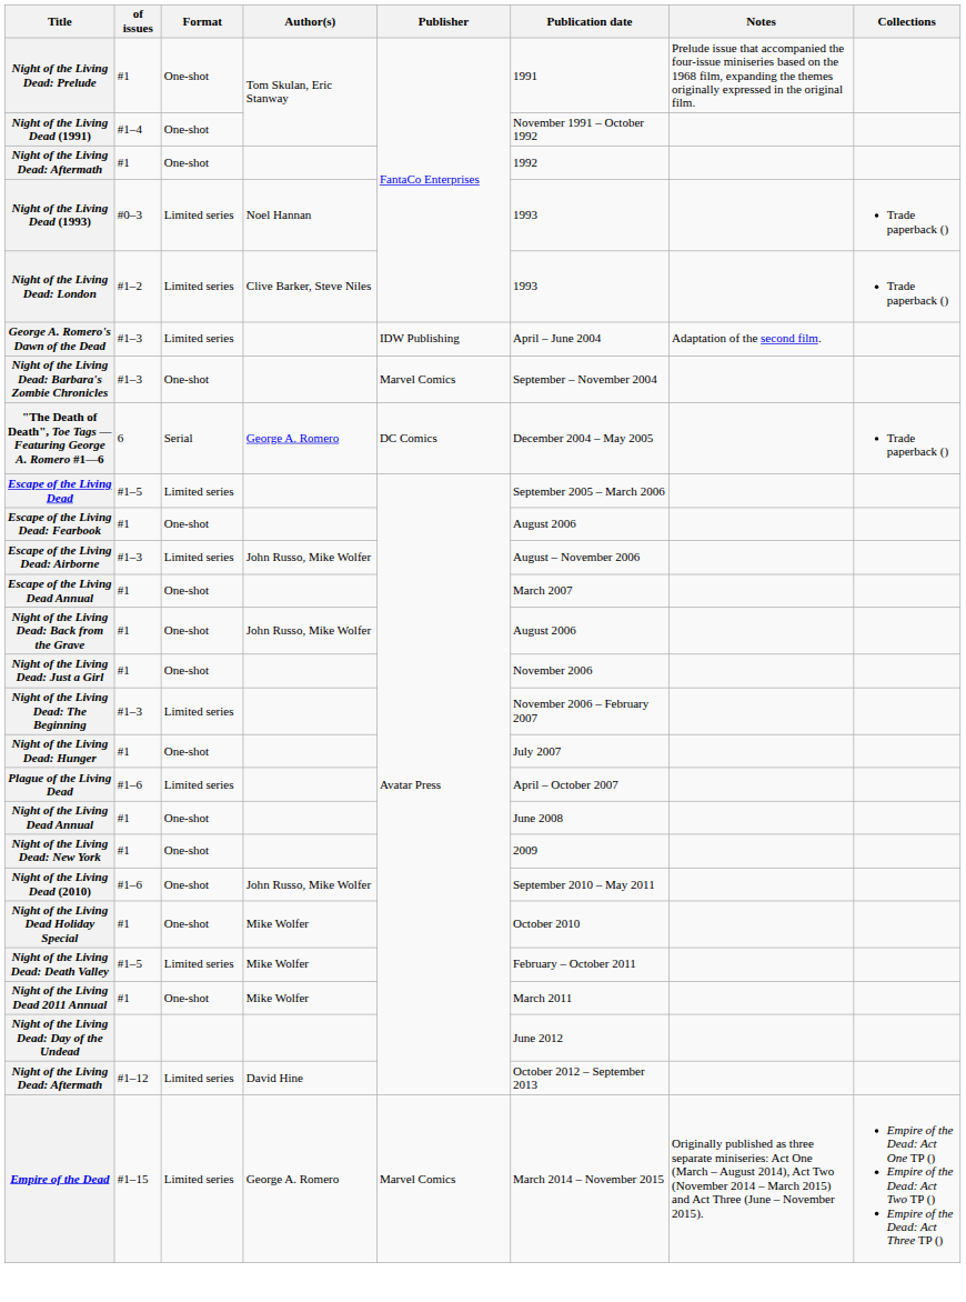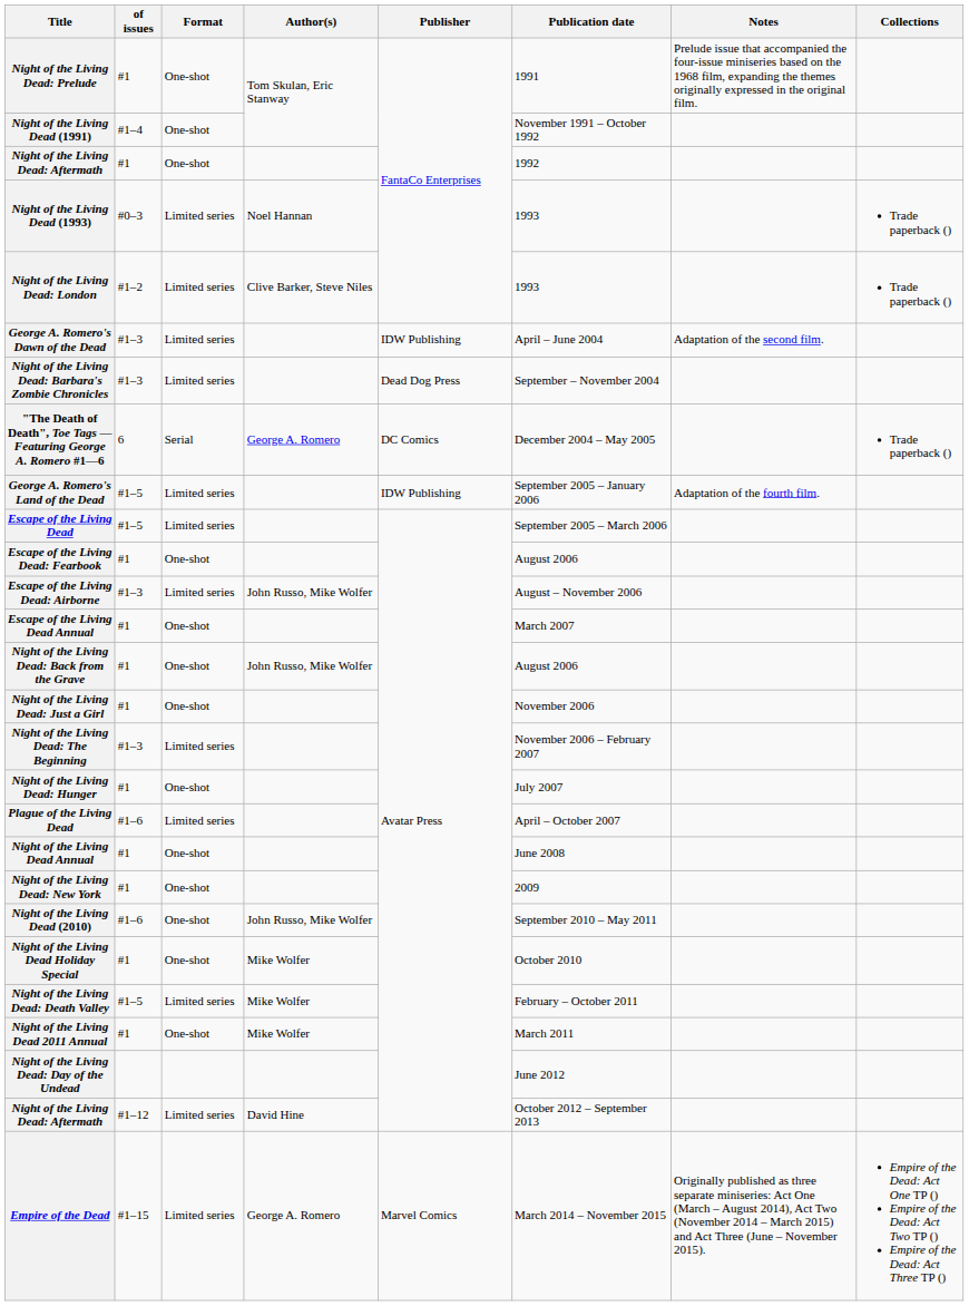 <table class="wikitable">
 <tr>
 <th>Title</th>
 <th style="width:40pt"> of issues</th>
 <th style="width:75pt">Format</th>
 <th style="width:125pt">Author(s)</th>
 <th style="width:125pt">Publisher</th>
 <th style="width:150pt">Publication date</th>
 <th style="width:175pt">Notes</th>
 <th>Collections</th>
 </tr>
 <tr>
 <th><em>Night of the Living Dead: Prelude</em></th>
 <td>#1</td>
 <td>One-shot</td>
 <td rowspan="2">Tom Skulan, Eric Stanway</td>
 <td rowspan="5"><a href='#'>FantaCo Enterprises</a></td>
 <td>1991</td>
 <td>Prelude issue that accompanied the four-issue miniseries based on the 1968 film, expanding the themes originally expressed in the original film.</td>
 <td></td>
 </tr>
 <tr>
 <th><em>Night of the Living Dead</em> (1991)</th>
 <td>#1–4</td>
 <td>One-shot</td>
 <td>November 1991 – October 1992</td>
 <td></td>
 <td></td>
 </tr>
 <tr>
 <th><em>Night of the Living Dead: Aftermath</em></th>
 <td>#1</td>
 <td>One-shot</td>
 <td></td>
 <td>1992</td>
 <td></td>
 <td></td>
 </tr>
 <tr>
 <th><em>Night of the Living Dead</em> (1993)</th>
 <td>#0–3</td>
 <td>Limited series</td>
 <td>Noel Hannan</td>
 <td>1993</td>
 <td></td>
 <td><br><ul><li>Trade paperback ()</li></ul></td>
 </tr>
 <tr>
 <th><em>Night of the Living Dead: London</em></th>
 <td>#1–2</td>
 <td>Limited series</td>
 <td>Clive Barker, Steve Niles</td>
 <td>1993</td>
 <td></td>
 <td><br><ul><li>Trade paperback ()</li></ul></td>
 </tr>
 <tr>
 <th><em>George A. Romero's Dawn of the Dead</em></th>
 <td>#1–3</td>
 <td>Limited series</td>
 <td></td>
 <td>IDW Publishing</td>
 <td>April – June 2004</td>
 <td>Adaptation of the <a href='#'>second film</a>.</td>
 <td></td>
 </tr>
 <tr>
 <th><em>Night of the Living Dead: Barbara's Zombie Chronicles</em></th>
 <td>#1–3</td>
-<td>One-shot</td>
+<td>Limited series</td>
 <td></td>
-<td>Marvel Comics</td>
+<td>Dead Dog Press</td>
 <td>September – November 2004</td>
 <td></td>
 <td></td>
 </tr>
 <tr>
 <th>"The Death of Death", <em>Toe Tags — Featuring George A. Romero</em> #1—6</th>
 <td>6</td>
 <td>Serial</td>
 <td><a href='#'>George A. Romero</a></td>
 <td>DC Comics</td>
 <td>December 2004 – May 2005</td>
 <td></td>
 <td><br><ul><li>Trade paperback ()</li></ul></td>
+</tr>
+<tr>
+<th><em>George A. Romero's Land of the Dead</em></th>
+<td>#1–5</td>
+<td>Limited series</td>
+<td></td>
+<td>IDW Publishing</td>
+<td>September 2005 – January 2006</td>
+<td>Adaptation of the <a href='#'>fourth film</a>.</td>
+<td></td>
 </tr>
 <tr>
 <th><em><a href='#'>Escape of the Living Dead</a></em></th>
 <td>#1–5</td>
 <td>Limited series</td>
 <td></td>
 <td rowspan="17">Avatar Press</td>
 <td>September 2005 – March 2006</td>
 <td></td>
 <td></td>
 </tr>
 <tr>
 <th><em>Escape of the Living Dead: Fearbook</em></th>
 <td>#1</td>
 <td>One-shot</td>
 <td></td>
 <td>August 2006</td>
 <td></td>
 <td></td>
 </tr>
 <tr>
 <th><em>Escape of the Living Dead: Airborne</em></th>
 <td>#1–3</td>
 <td>Limited series</td>
 <td>John Russo, Mike Wolfer</td>
 <td>August – November 2006</td>
 <td></td>
 <td></td>
 </tr>
 <tr>
 <th><em>Escape of the Living Dead Annual</em></th>
 <td>#1</td>
 <td>One-shot</td>
 <td></td>
 <td>March 2007</td>
 <td></td>
 <td></td>
 </tr>
 <tr>
 <th><em>Night of the Living Dead: Back from the Grave</em></th>
 <td>#1</td>
 <td>One-shot</td>
 <td>John Russo, Mike Wolfer</td>
 <td>August 2006</td>
 <td></td>
 <td></td>
 </tr>
 <tr>
 <th><em>Night of the Living Dead: Just a Girl</em></th>
 <td>#1</td>
 <td>One-shot</td>
 <td></td>
 <td>November 2006</td>
 <td></td>
 <td></td>
 </tr>
 <tr>
 <th><em>Night of the Living Dead: The Beginning</em></th>
 <td>#1–3</td>
 <td>Limited series</td>
 <td></td>
 <td>November 2006 – February 2007</td>
 <td></td>
 <td></td>
 </tr>
 <tr>
 <th><em>Night of the Living Dead: Hunger</em></th>
 <td>#1</td>
 <td>One-shot</td>
 <td></td>
 <td>July 2007</td>
 <td></td>
 <td></td>
 </tr>
 <tr>
 <th><em>Plague of the Living Dead</em></th>
 <td>#1–6</td>
 <td>Limited series</td>
 <td></td>
 <td>April – October 2007</td>
 <td></td>
 <td></td>
 </tr>
 <tr>
 <th><em>Night of the Living Dead Annual</em></th>
 <td>#1</td>
 <td>One-shot</td>
 <td></td>
 <td>June 2008</td>
 <td></td>
 <td></td>
 </tr>
 <tr>
 <th><em>Night of the Living Dead: New York</em></th>
 <td>#1</td>
 <td>One-shot</td>
 <td></td>
 <td>2009</td>
 <td></td>
 <td></td>
 </tr>
 <tr>
 <th><em>Night of the Living Dead</em> (2010)</th>
 <td>#1–6</td>
 <td>One-shot</td>
 <td>John Russo, Mike Wolfer</td>
 <td>September 2010 – May 2011</td>
 <td></td>
 <td></td>
 </tr>
 <tr>
 <th><em>Night of the Living Dead Holiday Special</em></th>
 <td>#1</td>
 <td>One-shot</td>
 <td>Mike Wolfer</td>
 <td>October 2010</td>
 <td></td>
 <td></td>
 </tr>
 <tr>
 <th><em>Night of the Living Dead: Death Valley</em></th>
 <td>#1–5</td>
 <td>Limited series</td>
 <td>Mike Wolfer</td>
 <td>February – October 2011</td>
 <td></td>
 <td></td>
 </tr>
 <tr>
 <th><em>Night of the Living Dead 2011 Annual</em></th>
 <td>#1</td>
 <td>One-shot</td>
 <td>Mike Wolfer</td>
 <td>March 2011</td>
 <td></td>
 <td></td>
 </tr>
 <tr>
 <th><em>Night of the Living Dead: Day of the Undead</em></th>
 <td></td>
 <td></td>
 <td></td>
 <td>June 2012</td>
 <td></td>
 <td></td>
 </tr>
 <tr>
 <th><em>Night of the Living Dead: Aftermath</em></th>
 <td>#1–12</td>
 <td>Limited series</td>
 <td>David Hine</td>
 <td>October 2012 – September 2013</td>
 <td></td>
 <td></td>
 </tr>
 <tr>
 <th><em><a href='#'>Empire of the Dead</a></em></th>
 <td>#1–15</td>
 <td>Limited series</td>
 <td>George A. Romero</td>
 <td>Marvel Comics</td>
 <td>March 2014 – November 2015</td>
 <td>Originally published as three separate miniseries: Act One (March – August 2014), Act Two (November 2014 – March 2015) and Act Three (June – November 2015).</td>
 <td><br><ul><li><em>Empire of the Dead: Act One</em> TP ()</li><li><em>Empire of the Dead: Act Two</em> TP ()</li><li><em>Empire of the Dead: Act Three</em> TP ()</li></ul></td>
 </tr>
 </table>
